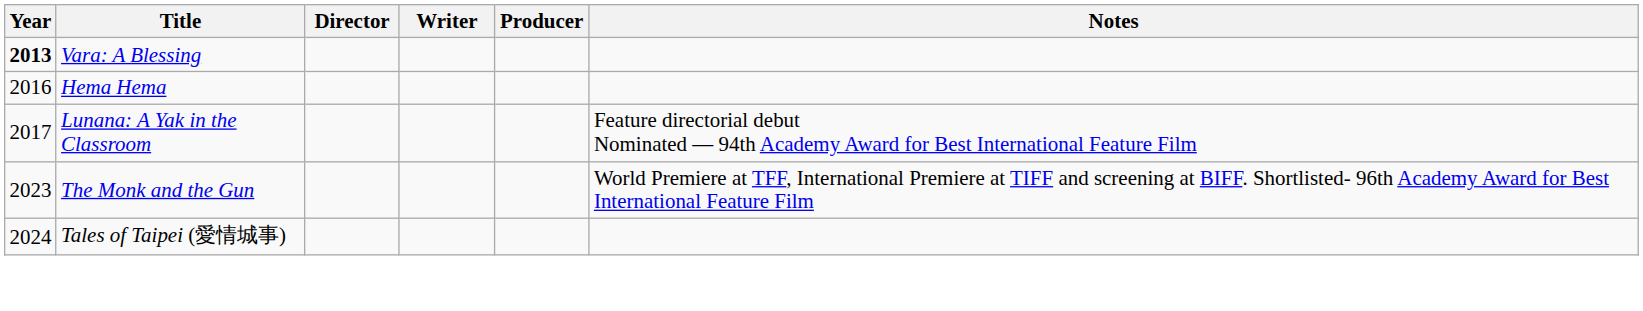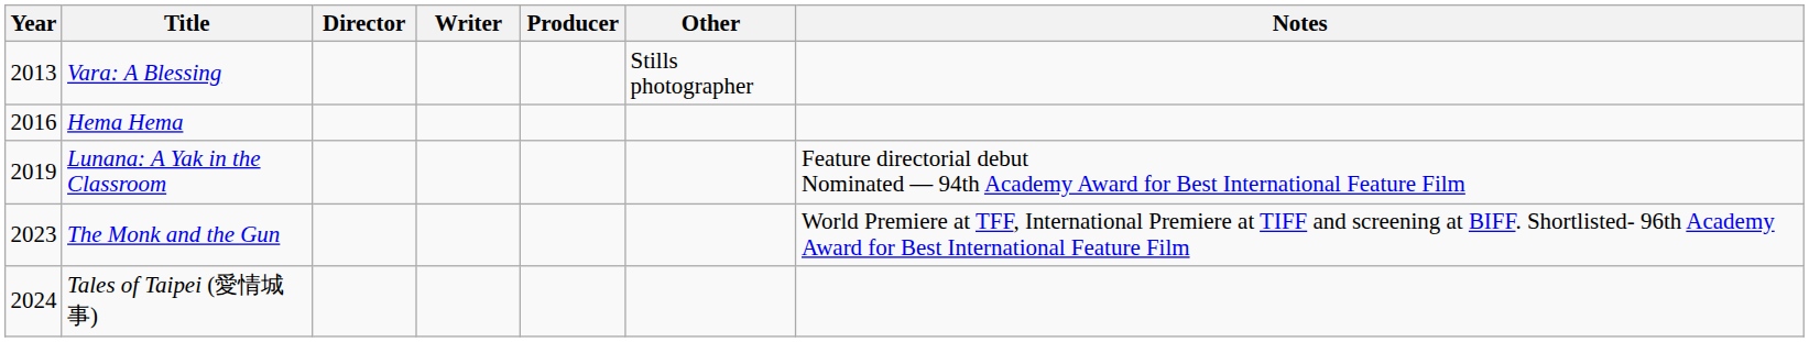 <table class="wikitable sortable">
 <tr>
 <th>Year</th>
 <th>Title</th>
 <th width="65">Director</th>
 <th width="65">Writer</th>
 <th width="65">Producer</th>
+<th>Other</th>
 <th>Notes</th>
 </tr>
 <tr>
-<td><strong>2013</strong></td>
+<td>2013</td>
 <td><em><a href='#'>Vara: A Blessing</a></em></td>
 <td></td>
 <td></td>
 <td></td>
+<td>Stills photographer</td>
 <td></td>
 </tr>
 <tr>
 <td>2016</td>
 <td><em><a href='#'>Hema Hema</a></em></td>
 <td></td>
 <td></td>
 <td></td>
 <td></td>
+<td></td>
 </tr>
 <tr>
-<td>2017</td>
+<td>2019</td>
 <td><em><a href='#'>Lunana: A Yak in the Classroom</a></em></td>
+<td></td>
 <td></td>
 <td></td>
 <td></td>
 <td>Feature directorial debut <br> Nominated — 94th <a href='#'>Academy Award for Best International Feature Film</a></td>
 </tr>
 <tr>
 <td>2023</td>
 <td><em><a href='#'>The Monk and the Gun</a></em></td>
+<td></td>
 <td></td>
 <td></td>
 <td></td>
 <td>World Premiere at <a href='#'>TFF</a>, International Premiere at <a href='#'>TIFF</a> and screening at <a href='#'>BIFF</a>. Shortlisted- 96th <a href='#'>Academy Award for Best International Feature Film</a></td>
 </tr>
 <tr>
 <td>2024</td>
 <td><em>Tales of Taipei</em> (愛情城事)</td>
 <td></td>
 <td></td>
 <td></td>
 <td></td>
+<td></td>
 </tr>
 </table>
